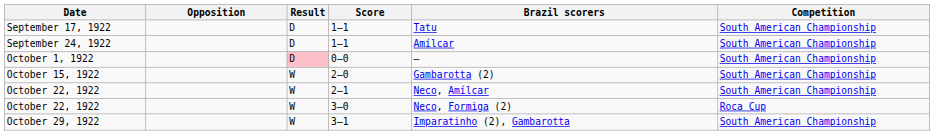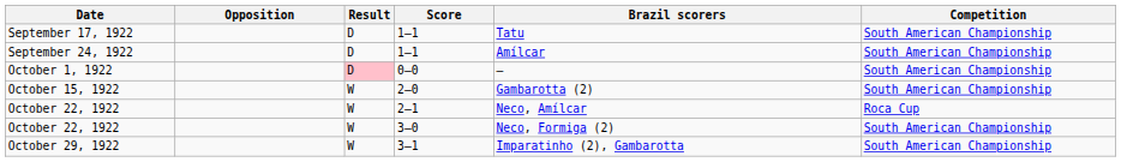 <table class="wikitable" style="text-align: left;">
 <tr>
 <th width=12%>Date</th>
 <th width=12%>Opposition</th>
 <th width=1%>Result</th>
 <th width=7%>Score</th>
 <th width=26%>Brazil scorers</th>
 <th width=18%>Competition</th>
 </tr>
 <tr>
 <td>September 17, 1922</td>
 <td></td>
 <td>D</td>
 <td>1–1</td>
 <td><a href='#'>Tatu</a></td>
 <td><a href='#'>South American Championship</a></td>
 </tr>
 <tr>
 <td>September 24, 1922</td>
 <td></td>
 <td>D</td>
 <td>1–1</td>
 <td><a href='#'>Amílcar</a></td>
 <td><a href='#'>South American Championship</a></td>
 </tr>
 <tr>
 <td>October 1, 1922</td>
 <td></td>
 <td style="background: pink;">D</td>
 <td>0–0</td>
 <td>–</td>
 <td><a href='#'>South American Championship</a></td>
 </tr>
 <tr>
 <td>October 15, 1922</td>
 <td></td>
 <td>W</td>
 <td>2–0</td>
 <td><a href='#'>Gambarotta</a> (2)</td>
 <td><a href='#'>South American Championship</a></td>
 </tr>
 <tr>
 <td>October 22, 1922</td>
 <td></td>
 <td>W</td>
 <td>2–1</td>
 <td><a href='#'>Neco</a>, <a href='#'>Amílcar</a></td>
-<td><a href='#'>South American Championship</a></td>
+<td><a href='#'>Roca Cup</a></td>
 </tr>
 <tr>
 <td>October 22, 1922</td>
 <td></td>
 <td>W</td>
 <td>3–0</td>
 <td><a href='#'>Neco</a>, <a href='#'>Formiga</a> (2)</td>
-<td><a href='#'>Roca Cup</a></td>
+<td><a href='#'>South American Championship</a></td>
 </tr>
 <tr>
 <td>October 29, 1922</td>
 <td></td>
 <td>W</td>
 <td>3–1</td>
 <td><a href='#'>Imparatinho</a> (2), <a href='#'>Gambarotta</a></td>
 <td><a href='#'>South American Championship</a></td>
 </tr>
 </table>
